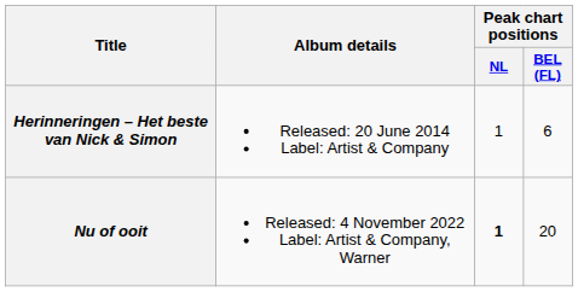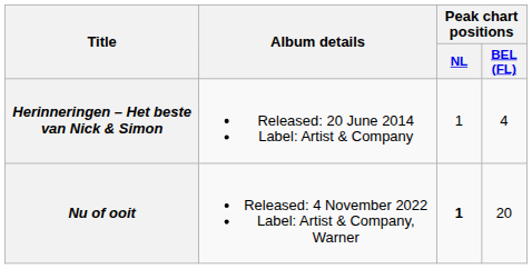 <table class="wikitable plainrowheaders" style="text-align:center;" border="1">
 <tr>
 <th scope="col" rowspan="2" style="width:13em;">Title</th>
 <th scope="col" rowspan="2" style="width:16em;">Album details</th>
 <th scope="col" colspan="2">Peak chart positions</th>
 </tr>
 <tr>
 <th scope="col" style="width:3em;font-size:90%;"><a href='#'>NL</a><br></th>
 <th scope="col" style="width:3em;font-size:90%;"><a href='#'>BEL<br>(FL)</a><br></th>
 </tr>
 <tr>
 <th scope="row"><em>Herinneringen – Het beste van Nick & Simon</em></th>
 <td><br><ul><li>Released: 20 June 2014</li><li>Label: Artist & Company</li></ul></td>
 <td>1</td>
-<td>6</td>
+<td>4</td>
 </tr>
 <tr>
 <th scope="row"><em>Nu of ooit</em></th>
 <td><br><ul><li>Released: 4 November 2022</li><li>Label: Artist & Company, Warner</li></ul></td>
 <td><strong>1</strong></td>
 <td>20</td>
 </tr>
 </table>
